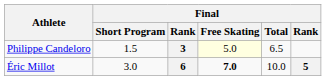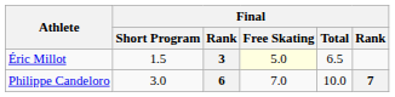 <table class="wikitable" style="font-size:90%">
 <tr>
 <th rowspan="2">Athlete</th>
 <th colspan="9">Final</th>
 </tr>
 <tr>
 <th>Short Program</th>
 <th>Rank</th>
 <th>Free Skating</th>
 <th>Total</th>
 <th>Rank</th>
 </tr>
 <tr>
-<td><a href='#'>Philippe Candeloro</a></td>
+<td><a href='#'>Éric Millot</a></td>
 <td align="center">1.5</td>
 <th align="center">3</th>
 <td align="center" style="background: lightyellow;">5.0</td>
 <td align="center">6.5</td>
 <td align="center"></td>
 </tr>
 <tr>
-<td><a href='#'>Éric Millot</a></td>
+<td><a href='#'>Philippe Candeloro</a></td>
 <td align="center">3.0</td>
 <th align="center">6</th>
-<td align="center"><strong>7.0</strong></td>
+<td align="center">7.0</td>
 <td align="center">10.0</td>
-<th align="center">5</th>
+<th align="center">7</th>
 </tr>
 </table>
